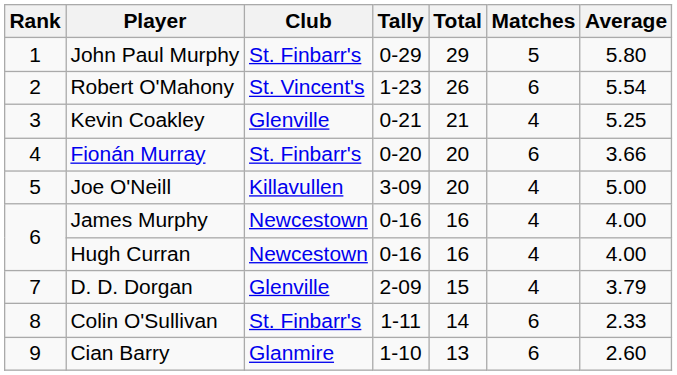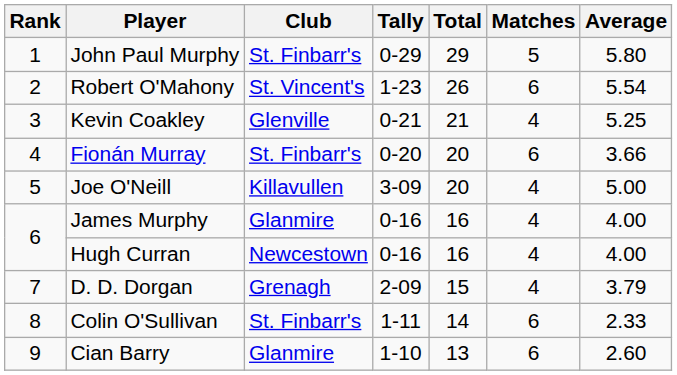 <table class="wikitable">
 <tr>
 <th>Rank</th>
 <th>Player</th>
 <th>Club</th>
 <th>Tally</th>
 <th>Total</th>
 <th>Matches</th>
 <th>Average</th>
 </tr>
 <tr>
 <td rowspan="1" style="text-align:center;">1</td>
 <td>John Paul Murphy</td>
 <td><a href='#'>St. Finbarr's</a></td>
 <td align=center>0-29</td>
 <td align=center>29</td>
 <td align=center>5</td>
 <td align=center>5.80</td>
 </tr>
 <tr>
 <td rowspan="1" style="text-align:center;">2</td>
 <td>Robert O'Mahony</td>
 <td><a href='#'>St. Vincent's</a></td>
 <td align=center>1-23</td>
 <td align=center>26</td>
 <td align=center>6</td>
 <td align=center>5.54</td>
 </tr>
 <tr>
 <td rowspan="1" style="text-align:center;">3</td>
 <td>Kevin Coakley</td>
 <td><a href='#'>Glenville</a></td>
 <td align=center>0-21</td>
 <td align=center>21</td>
 <td align=center>4</td>
 <td align=center>5.25</td>
 </tr>
 <tr>
 <td rowspan="1" style="text-align:center;">4</td>
 <td><a href='#'>Fionán Murray</a></td>
 <td><a href='#'>St. Finbarr's</a></td>
 <td align=center>0-20</td>
 <td align=center>20</td>
 <td align=center>6</td>
 <td align=center>3.66</td>
 </tr>
 <tr>
 <td rowspan="1" style="text-align:center;">5</td>
 <td>Joe O'Neill</td>
 <td><a href='#'>Killavullen</a></td>
 <td align=center>3-09</td>
 <td align=center>20</td>
 <td align=center>4</td>
 <td align=center>5.00</td>
 </tr>
 <tr>
 <td rowspan="2" style="text-align:center;">6</td>
 <td>James Murphy</td>
-<td><a href='#'>Newcestown</a></td>
+<td><a href='#'>Glanmire</a></td>
 <td align=center>0-16</td>
 <td align=center>16</td>
 <td align=center>4</td>
 <td align=center>4.00</td>
 </tr>
 <tr>
 <td>Hugh Curran</td>
 <td><a href='#'>Newcestown</a></td>
 <td align=center>0-16</td>
 <td align=center>16</td>
 <td align=center>4</td>
 <td align=center>4.00</td>
 </tr>
 <tr>
 <td rowspan="1" style="text-align:center;">7</td>
 <td>D. D. Dorgan</td>
-<td><a href='#'>Glenville</a></td>
+<td><a href='#'>Grenagh</a></td>
 <td align=center>2-09</td>
 <td align=center>15</td>
 <td align=center>4</td>
 <td align=center>3.79</td>
 </tr>
 <tr>
 <td rowspan="1" style="text-align:center;">8</td>
 <td>Colin O'Sullivan</td>
 <td><a href='#'>St. Finbarr's</a></td>
 <td align=center>1-11</td>
 <td align=center>14</td>
 <td align=center>6</td>
 <td align=center>2.33</td>
 </tr>
 <tr>
 <td rowspan="1" style="text-align:center;">9</td>
 <td>Cian Barry</td>
 <td><a href='#'>Glanmire</a></td>
 <td align=center>1-10</td>
 <td align=center>13</td>
 <td align=center>6</td>
 <td align=center>2.60</td>
 </tr>
 </table>
